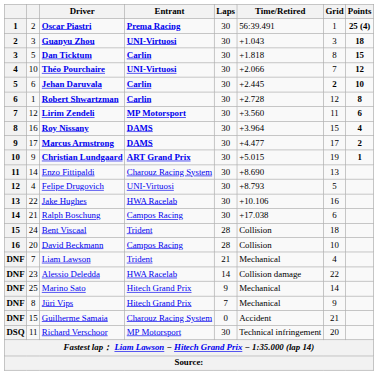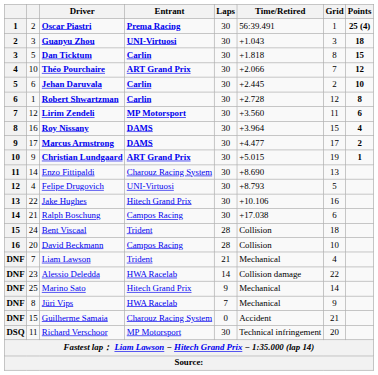 <table class="wikitable" style="font-size: 85%;">
 <tr>
 <th></th>
 <th></th>
 <th>Driver</th>
 <th>Entrant</th>
 <th>Laps</th>
 <th>Time/Retired</th>
 <th>Grid</th>
 <th>Points</th>
 </tr>
 <tr>
 <th>1</th>
 <td align="center">2</td>
 <td><strong> <a href='#'>Oscar Piastri</a></strong></td>
 <td><a href='#'><strong>Prema Racing</strong></a></td>
 <td align="center">30</td>
 <td>56:39.491</td>
 <td align="center">1</td>
 <td align="center"><strong>25 (4)</strong></td>
 </tr>
 <tr>
 <th>2</th>
 <td align="center">3</td>
 <td><strong> <a href='#'>Guanyu Zhou</a></strong></td>
 <td><a href='#'><strong>UNI-Virtuosi</strong></a></td>
 <td align="center">30</td>
 <td>+1.043</td>
 <td align="center">3</td>
 <td align="center"><strong>18</strong></td>
 </tr>
 <tr>
 <th>3</th>
 <td align="center">5</td>
 <td><strong> <a href='#'>Dan Ticktum</a></strong></td>
 <td><a href='#'><strong>Carlin</strong></a></td>
 <td align="center">30</td>
 <td>+1.818</td>
 <td align="center">8</td>
 <td align="center"><strong>15</strong></td>
 </tr>
 <tr>
 <th>4</th>
 <td align="center">10</td>
 <td><strong> <a href='#'>Théo Pourchaire</a></strong></td>
-<td><a href='#'><strong>UNI-Virtuosi</strong></a></td>
+<td><strong><a href='#'>ART Grand Prix</a></strong></td>
 <td align="center">30</td>
 <td>+2.066</td>
 <td align="center">7</td>
 <td align="center"><strong>12</strong></td>
 </tr>
 <tr>
 <th>5</th>
 <td align="center">6</td>
 <td><strong> <a href='#'>Jehan Daruvala</a></strong></td>
 <td><a href='#'><strong>Carlin</strong></a></td>
 <td align="center">30</td>
 <td>+2.445</td>
-<td align="center"><strong>2</strong></td>
+<td align="center">2</td>
 <td align="center"><strong>10</strong></td>
 </tr>
 <tr>
 <th>6</th>
 <td align="center">1</td>
 <td><strong> <a href='#'>Robert Shwartzman</a></strong></td>
 <td><a href='#'><strong>Carlin</strong></a></td>
 <td align="center">30</td>
 <td>+2.728</td>
 <td align="center">12</td>
 <td align="center"><strong>8</strong></td>
 </tr>
 <tr>
 <th>7</th>
 <td align="center">12</td>
 <td><strong> <a href='#'>Lirim Zendeli</a></strong></td>
 <td><strong><a href='#'>MP Motorsport</a></strong></td>
 <td align="center">30</td>
 <td>+3.560</td>
 <td align="center">11</td>
 <td align="center"><strong>6</strong></td>
 </tr>
 <tr>
 <th>8</th>
 <td align="center">16</td>
 <td><strong> <a href='#'>Roy Nissany</a></strong></td>
 <td><strong><a href='#'>DAMS</a></strong></td>
 <td align="center">30</td>
 <td>+3.964</td>
 <td align="center">15</td>
 <td align="center"><strong>4</strong></td>
 </tr>
 <tr>
 <th>9</th>
 <td align="center">17</td>
 <td><strong> <a href='#'>Marcus Armstrong</a></strong></td>
 <td><strong><a href='#'>DAMS</a></strong></td>
 <td align="center">30</td>
 <td>+4.477</td>
 <td align="center">17</td>
 <td align="center"><strong>2</strong></td>
 </tr>
 <tr>
 <th>10</th>
 <td align="center">9</td>
 <td><strong> <a href='#'>Christian Lundgaard</a></strong></td>
 <td><strong><a href='#'>ART Grand Prix</a></strong></td>
 <td align="center">30</td>
 <td>+5.015</td>
 <td align="center">19</td>
 <td align="center"><strong>1</strong></td>
 </tr>
 <tr>
 <th>11</th>
 <td align="center">14</td>
 <td> <a href='#'>Enzo Fittipaldi</a></td>
 <td><a href='#'>Charouz Racing System</a></td>
 <td align="center">30</td>
 <td>+8.690</td>
 <td align="center">13</td>
 <td align="center"></td>
 </tr>
 <tr>
 <th>12</th>
 <td align="center">4</td>
 <td> <a href='#'>Felipe Drugovich</a></td>
 <td><a href='#'>UNI-Virtuosi</a></td>
 <td align="center">30</td>
 <td>+8.793</td>
 <td align="center">5</td>
 <td align="center"></td>
 </tr>
 <tr>
 <th>13</th>
 <td align="center">22</td>
 <td> <a href='#'>Jake Hughes</a></td>
-<td><a href='#'>HWA Racelab</a></td>
+<td><a href='#'>Hitech Grand Prix</a></td>
 <td align="center">30</td>
 <td>+10.106</td>
 <td align="center">16</td>
 <td align="center"></td>
 </tr>
 <tr>
 <th>14</th>
 <td align="center">21</td>
 <td> <a href='#'>Ralph Boschung</a></td>
 <td><a href='#'>Campos Racing</a></td>
 <td align="center">30</td>
 <td>+17.038</td>
 <td align="center">6</td>
 <td align="center"></td>
 </tr>
 <tr>
 <th>15</th>
 <td align="center">24</td>
 <td> <a href='#'>Bent Viscaal</a></td>
 <td><a href='#'>Trident</a></td>
 <td align="center">28</td>
 <td>Collision</td>
 <td align="center">18</td>
 <td align="center"></td>
 </tr>
 <tr>
 <th>16</th>
 <td align="center">20</td>
 <td> <a href='#'>David Beckmann</a></td>
 <td><a href='#'>Campos Racing</a></td>
 <td align="center">28</td>
 <td>Collision</td>
 <td align="center">10</td>
 <td align="center"></td>
 </tr>
 <tr>
 <th>DNF</th>
 <td align="center">7</td>
 <td> <a href='#'>Liam Lawson</a></td>
 <td><a href='#'>Trident</a></td>
 <td align="center">21</td>
 <td>Mechanical</td>
 <td align="center">4</td>
 <td align="center"></td>
 </tr>
 <tr>
 <th>DNF</th>
 <td align="center">23</td>
 <td> <a href='#'>Alessio Deledda</a></td>
 <td><a href='#'>HWA Racelab</a></td>
 <td align="center">14</td>
 <td>Collision damage</td>
 <td align="center">22</td>
 <td align="center"></td>
 </tr>
 <tr>
 <th>DNF</th>
 <td align="center">25</td>
 <td> <a href='#'>Marino Sato</a></td>
 <td><a href='#'>Hitech Grand Prix</a></td>
 <td align="center">9</td>
 <td>Mechanical</td>
 <td align="center">14</td>
 <td align="center"></td>
 </tr>
 <tr>
 <th>DNF</th>
 <td align="center">8</td>
 <td> <a href='#'>Jüri Vips</a></td>
-<td><a href='#'>Hitech Grand Prix</a></td>
+<td><a href='#'>HWA Racelab</a></td>
 <td align="center">7</td>
 <td>Mechanical</td>
 <td align="center">9</td>
 <td align="center"></td>
 </tr>
 <tr>
 <th>DNF</th>
 <td align="center">15</td>
 <td> <a href='#'>Guilherme Samaia</a></td>
 <td><a href='#'>Charouz Racing System</a></td>
 <td align="center">0</td>
 <td>Accident</td>
 <td align="center">21</td>
 <td align="center"></td>
 </tr>
 <tr>
 <th>DSQ</th>
 <td align="center">11</td>
 <td> <a href='#'>Richard Verschoor</a></td>
 <td><a href='#'>MP Motorsport</a></td>
 <td align="center">30</td>
 <td>Technical infringement</td>
 <td align="center">20</td>
 <td align="center"></td>
 </tr>
 <tr>
 <th colspan="8" align="center"><em>Fastest lap：  <a href='#'>Liam Lawson</a> − <a href='#'>Hitech Grand Prix</a> − 1:35.000 (lap 14)</em></th>
 </tr>
 <tr>
 <th colspan="8">Source:</th>
 </tr>
 </table>
